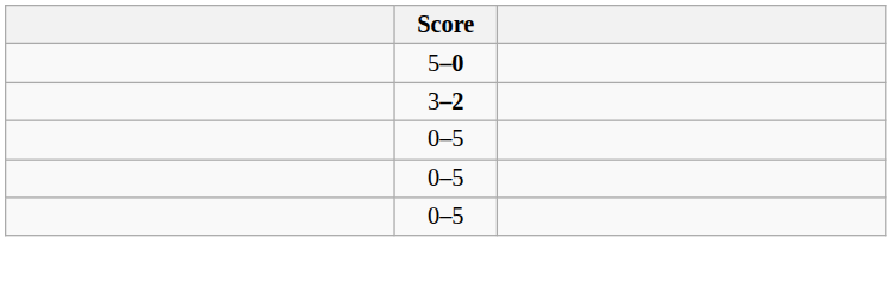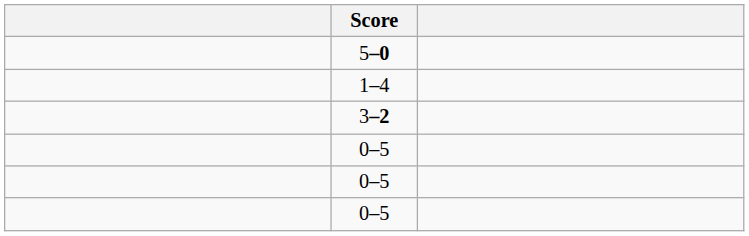 <table class="wikitable" style="text-align: center;">
 <tr>
 <th width=250></th>
 <th width=60>Score</th>
 <th width=250></th>
 </tr>
 <tr>
 <td align=left><strong></td>
 <td></strong>5<strong>–0</td>
 <td align=left></td>
+</tr>
+<tr>
+<td align=left></td>
+<td>1–</strong>4<strong></td>
+<td align=left></strong><strong></td>
 </tr>
 <tr>
 <td align=left></strong><strong></td>
 <td></strong>3<strong>–2</td>
 <td align=left></td>
 </tr>
 <tr>
 <td align=left></td>
 <td>0–</strong>5<strong></td>
 <td align=left></strong><strong></td>
 </tr>
 <tr>
 <td align=left></td>
 <td>0–</strong>5<strong></td>
 <td align=left></strong><strong></td>
 </tr>
 <tr>
 <td align=left></td>
 <td>0–</strong>5<strong></td>
 <td align=left></strong><strong></td>
 </tr>
 </table>
